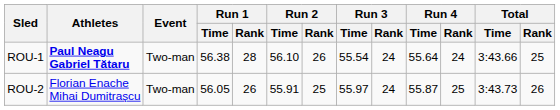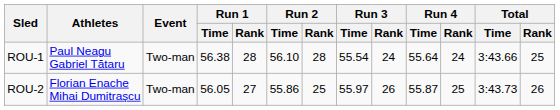 <table class="wikitable" border="1" style="font-size:90%">
 <tr>
 <th rowspan="2">Sled</th>
 <th rowspan="2">Athletes</th>
 <th rowspan="2">Event</th>
 <th colspan="2">Run 1</th>
 <th colspan="2">Run 2</th>
 <th colspan="2">Run 3</th>
 <th colspan="2">Run 4</th>
 <th colspan="2">Total</th>
 </tr>
 <tr>
 <th>Time</th>
 <th>Rank</th>
 <th>Time</th>
 <th>Rank</th>
 <th>Time</th>
 <th>Rank</th>
 <th>Time</th>
 <th>Rank</th>
 <th>Time</th>
 <th>Rank</th>
 </tr>
 <tr>
 <td align="center">ROU-1</td>
-<td><strong><a href='#'>Paul Neagu</a><br><a href='#'>Gabriel Tătaru</a></strong></td>
+<td><a href='#'>Paul Neagu</a><br><a href='#'>Gabriel Tătaru</a></td>
 <td>Two-man</td>
 <td align="center">56.38</td>
 <td align="center">28</td>
 <td align="center">56.10</td>
-<td align="center">26</td>
+<td align="center">28</td>
 <td align="center">55.54</td>
 <td align="center">24</td>
 <td align="center">55.64</td>
 <td align="center">24</td>
 <td align="center">3:43.66</td>
 <td align="center">25</td>
 </tr>
 <tr>
 <td align="center">ROU-2</td>
 <td><a href='#'>Florian Enache</a><br><a href='#'>Mihai Dumitraşcu</a></td>
 <td>Two-man</td>
 <td align="center">56.05</td>
-<td align="center">26</td>
-<td align="center">55.91</td>
+<td align="center">27</td>
+<td align="center">55.86</td>
 <td align="center">25</td>
 <td align="center">55.97</td>
-<td align="center">24</td>
+<td align="center">26</td>
 <td align="center">55.87</td>
 <td align="center">25</td>
 <td align="center">3:43.73</td>
 <td align="center">26</td>
 </tr>
 </table>
